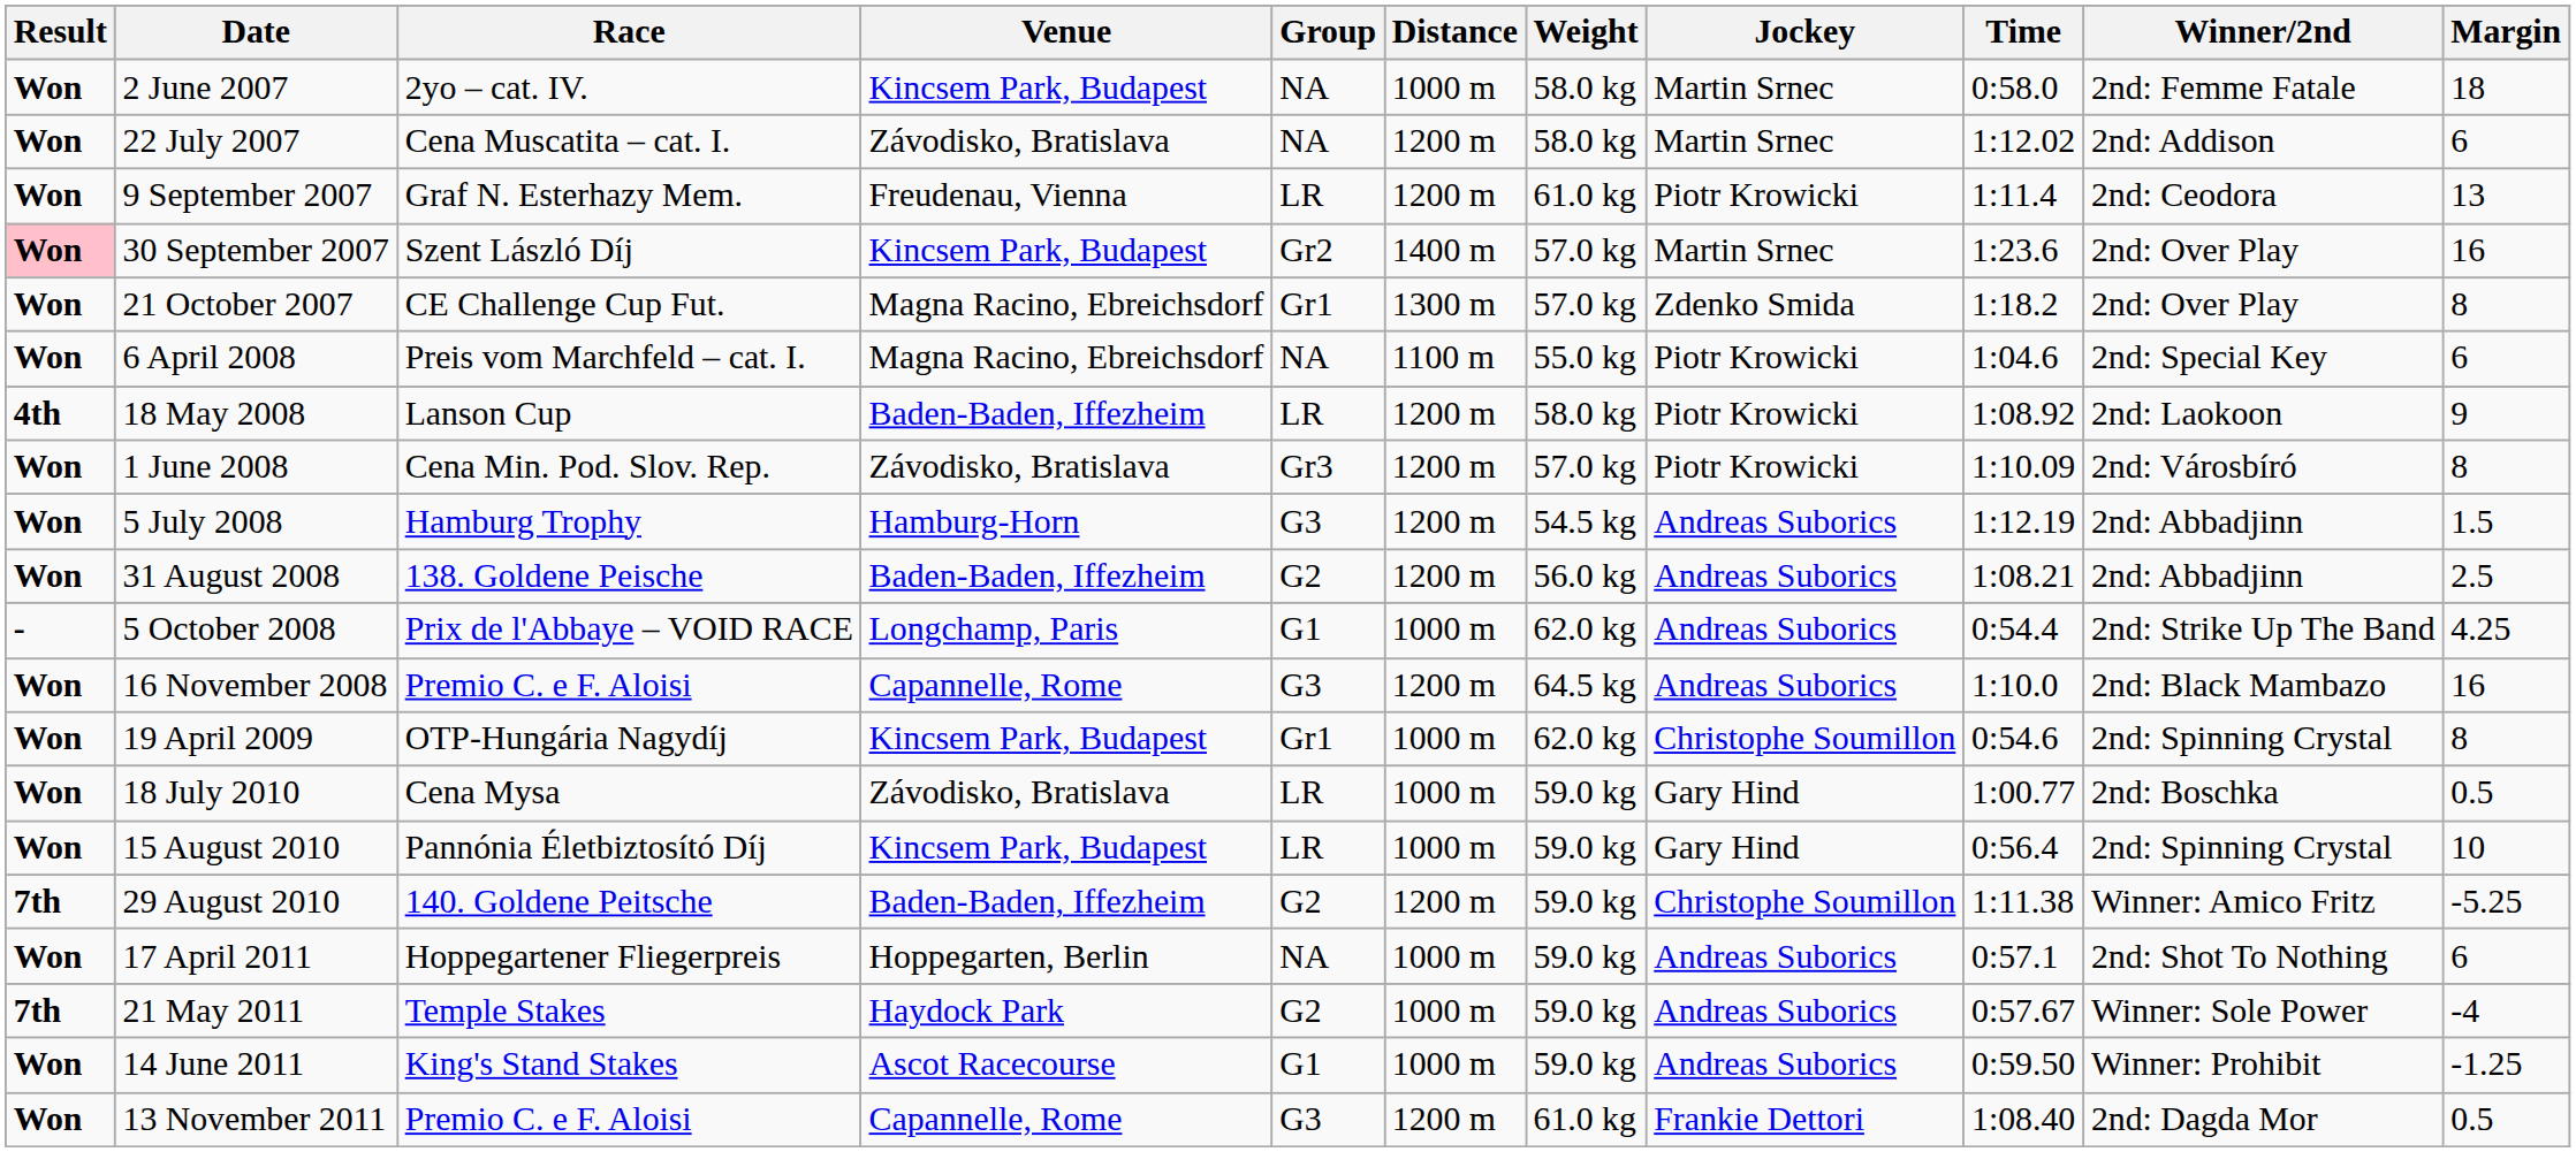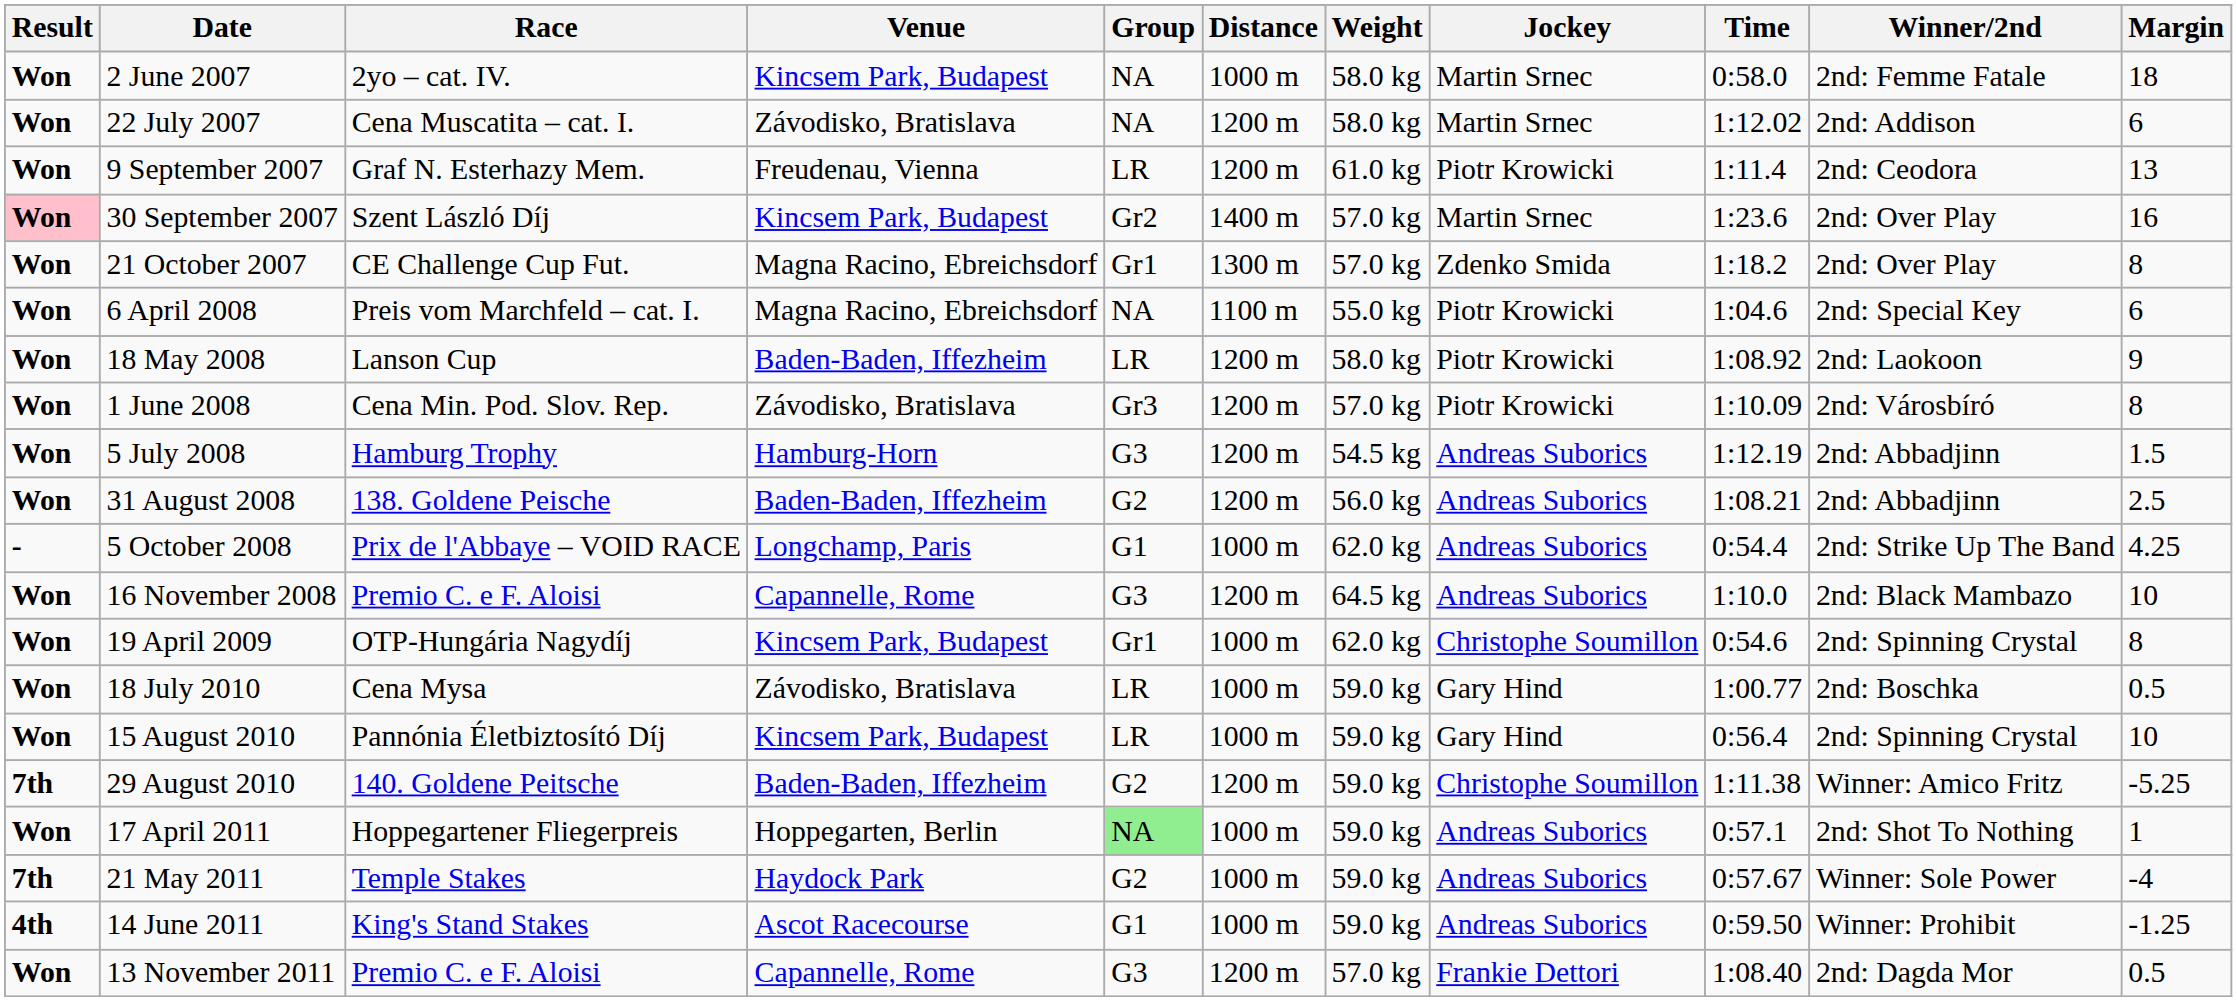 <table class="wikitable">
 <tr style="background:silver; color:black">
 <th>Result</th>
 <th>Date</th>
 <th>Race</th>
 <th>Venue</th>
 <th>Group</th>
 <th>Distance</th>
 <th>Weight</th>
 <th>Jockey</th>
 <th>Time</th>
 <th>Winner/2nd</th>
 <th>Margin</th>
 </tr>
 <tr>
 <td><strong>Won</strong></td>
 <td>2 June 2007</td>
 <td>2yo – cat. IV.</td>
 <td> <a href='#'>Kincsem Park, Budapest</a></td>
 <td>NA</td>
 <td>1000 m</td>
 <td>58.0 kg</td>
 <td>Martin Srnec</td>
 <td>0:58.0</td>
 <td>2nd: Femme Fatale</td>
 <td>18</td>
 </tr>
 <tr>
 <td><strong>Won</strong></td>
 <td>22 July 2007</td>
 <td>Cena Muscatita – cat. I.</td>
 <td> Závodisko, Bratislava</td>
 <td>NA</td>
 <td>1200 m</td>
 <td>58.0 kg</td>
 <td>Martin Srnec</td>
 <td>1:12.02</td>
 <td>2nd: Addison</td>
 <td>6</td>
 </tr>
 <tr>
 <td><strong>Won</strong></td>
 <td>9 September 2007</td>
 <td>Graf N. Esterhazy Mem.</td>
 <td> Freudenau, Vienna</td>
 <td>LR</td>
 <td>1200 m</td>
 <td>61.0 kg</td>
 <td>Piotr Krowicki</td>
 <td>1:11.4</td>
 <td>2nd: Ceodora</td>
 <td>13</td>
 </tr>
 <tr>
 <td style="background: pink;"><strong>Won</strong></td>
 <td>30 September 2007</td>
 <td>Szent László Díj</td>
 <td> <a href='#'>Kincsem Park, Budapest</a></td>
 <td>Gr2</td>
 <td>1400 m</td>
 <td>57.0 kg</td>
 <td>Martin Srnec</td>
 <td>1:23.6</td>
 <td>2nd: Over Play</td>
 <td>16</td>
 </tr>
 <tr>
 <td><strong>Won</strong></td>
 <td>21 October 2007</td>
 <td>CE Challenge Cup Fut.</td>
 <td> Magna Racino, Ebreichsdorf</td>
 <td>Gr1</td>
 <td>1300 m</td>
 <td>57.0 kg</td>
 <td>Zdenko Smida</td>
 <td>1:18.2</td>
 <td>2nd: Over Play</td>
 <td>8</td>
 </tr>
 <tr>
 <td><strong>Won</strong></td>
 <td>6 April 2008</td>
 <td>Preis vom Marchfeld – cat. I.</td>
 <td> Magna Racino, Ebreichsdorf</td>
 <td>NA</td>
 <td>1100 m</td>
 <td>55.0 kg</td>
 <td>Piotr Krowicki</td>
 <td>1:04.6</td>
 <td>2nd: Special Key</td>
 <td>6</td>
 </tr>
 <tr>
-<td><strong>4th</strong></td>
+<td><strong>Won</strong></td>
 <td>18 May 2008</td>
 <td>Lanson Cup</td>
 <td> <a href='#'>Baden-Baden, Iffezheim</a></td>
 <td>LR</td>
 <td>1200 m</td>
 <td>58.0 kg</td>
 <td>Piotr Krowicki</td>
 <td>1:08.92</td>
 <td>2nd: Laokoon</td>
 <td>9</td>
 </tr>
 <tr>
 <td><strong>Won</strong></td>
 <td>1 June 2008</td>
 <td>Cena Min. Pod. Slov. Rep.</td>
 <td> Závodisko, Bratislava</td>
 <td>Gr3</td>
 <td>1200 m</td>
 <td>57.0 kg</td>
 <td>Piotr Krowicki</td>
 <td>1:10.09</td>
 <td>2nd: Városbíró</td>
 <td>8</td>
 </tr>
 <tr>
 <td><strong>Won</strong></td>
 <td>5 July 2008</td>
 <td><a href='#'>Hamburg Trophy</a></td>
 <td> <a href='#'>Hamburg-Horn</a></td>
 <td>G3</td>
 <td>1200 m</td>
 <td>54.5 kg</td>
 <td><a href='#'>Andreas Suborics</a></td>
 <td>1:12.19</td>
 <td>2nd: Abbadjinn</td>
 <td>1.5</td>
 </tr>
 <tr>
 <td><strong>Won</strong></td>
 <td>31 August 2008</td>
 <td><a href='#'>138. Goldene Peische</a></td>
 <td> <a href='#'>Baden-Baden, Iffezheim</a></td>
 <td>G2</td>
 <td>1200 m</td>
 <td>56.0 kg</td>
 <td><a href='#'>Andreas Suborics</a></td>
 <td>1:08.21</td>
 <td>2nd: Abbadjinn</td>
 <td>2.5</td>
 </tr>
 <tr>
 <td><strong>-</strong></td>
 <td>5 October 2008</td>
 <td><a href='#'>Prix de l'Abbaye</a> – VOID RACE</td>
 <td> <a href='#'>Longchamp, Paris</a></td>
 <td>G1</td>
 <td>1000 m</td>
 <td>62.0 kg</td>
 <td><a href='#'>Andreas Suborics</a></td>
 <td>0:54.4</td>
 <td>2nd: Strike Up The Band</td>
 <td>4.25</td>
 </tr>
 <tr>
 <td><strong>Won</strong></td>
 <td>16 November 2008</td>
 <td><a href='#'>Premio C. e F. Aloisi</a></td>
 <td> <a href='#'>Capannelle, Rome</a></td>
 <td>G3</td>
 <td>1200 m</td>
 <td>64.5 kg</td>
 <td><a href='#'>Andreas Suborics</a></td>
 <td>1:10.0</td>
 <td>2nd: Black Mambazo</td>
-<td>16</td>
+<td>10</td>
 </tr>
 <tr>
 <td><strong>Won</strong></td>
 <td>19 April 2009</td>
 <td>OTP-Hungária Nagydíj</td>
 <td> <a href='#'>Kincsem Park, Budapest</a></td>
 <td>Gr1</td>
 <td>1000 m</td>
 <td>62.0 kg</td>
 <td><a href='#'>Christophe Soumillon</a></td>
 <td>0:54.6</td>
 <td>2nd: Spinning Crystal</td>
 <td>8</td>
 </tr>
 <tr>
 <td><strong>Won</strong></td>
 <td>18 July 2010</td>
 <td>Cena Mysa</td>
 <td> Závodisko, Bratislava</td>
 <td>LR</td>
 <td>1000 m</td>
 <td>59.0 kg</td>
 <td>Gary Hind</td>
 <td>1:00.77</td>
 <td>2nd: Boschka</td>
 <td>0.5</td>
 </tr>
 <tr>
 <td><strong>Won</strong></td>
 <td>15 August 2010</td>
 <td>Pannónia Életbiztosító Díj</td>
 <td> <a href='#'>Kincsem Park, Budapest</a></td>
 <td>LR</td>
 <td>1000 m</td>
 <td>59.0 kg</td>
 <td>Gary Hind</td>
 <td>0:56.4</td>
 <td>2nd: Spinning Crystal</td>
 <td>10</td>
 </tr>
 <tr>
 <td><strong>7th</strong></td>
 <td>29 August 2010</td>
 <td><a href='#'>140. Goldene Peitsche</a></td>
 <td> <a href='#'>Baden-Baden, Iffezheim</a></td>
 <td>G2</td>
 <td>1200 m</td>
 <td>59.0 kg</td>
 <td><a href='#'>Christophe Soumillon</a></td>
 <td>1:11.38</td>
 <td>Winner: Amico Fritz</td>
 <td>-5.25</td>
 </tr>
 <tr>
 <td><strong>Won</strong></td>
 <td>17 April 2011</td>
 <td>Hoppegartener Fliegerpreis</td>
 <td> Hoppegarten, Berlin</td>
-<td>NA</td>
+<td style="background: lightgreen;">NA</td>
 <td>1000 m</td>
 <td>59.0 kg</td>
 <td><a href='#'>Andreas Suborics</a></td>
 <td>0:57.1</td>
 <td>2nd: Shot To Nothing</td>
-<td>6</td>
+<td>1</td>
 </tr>
 <tr>
 <td><strong>7th</strong></td>
 <td>21 May 2011</td>
 <td><a href='#'>Temple Stakes</a></td>
 <td> <a href='#'>Haydock Park</a></td>
 <td>G2</td>
 <td>1000 m</td>
 <td>59.0 kg</td>
 <td><a href='#'>Andreas Suborics</a></td>
 <td>0:57.67</td>
 <td>Winner: Sole Power</td>
 <td>-4</td>
 </tr>
 <tr>
-<td><strong>Won</strong></td>
+<td><strong>4th</strong></td>
 <td>14 June 2011</td>
 <td><a href='#'>King's Stand Stakes</a></td>
 <td> <a href='#'>Ascot Racecourse</a></td>
 <td>G1</td>
 <td>1000 m</td>
 <td>59.0 kg</td>
 <td><a href='#'>Andreas Suborics</a></td>
 <td>0:59.50</td>
 <td>Winner: Prohibit</td>
 <td>-1.25</td>
 </tr>
 <tr>
 <td><strong>Won</strong></td>
 <td>13 November 2011</td>
 <td><a href='#'>Premio C. e F. Aloisi</a></td>
 <td> <a href='#'>Capannelle, Rome</a></td>
 <td>G3</td>
 <td>1200 m</td>
-<td>61.0 kg</td>
+<td>57.0 kg</td>
 <td><a href='#'>Frankie Dettori</a></td>
 <td>1:08.40</td>
 <td>2nd: Dagda Mor</td>
 <td>0.5</td>
 </tr>
 </table>
